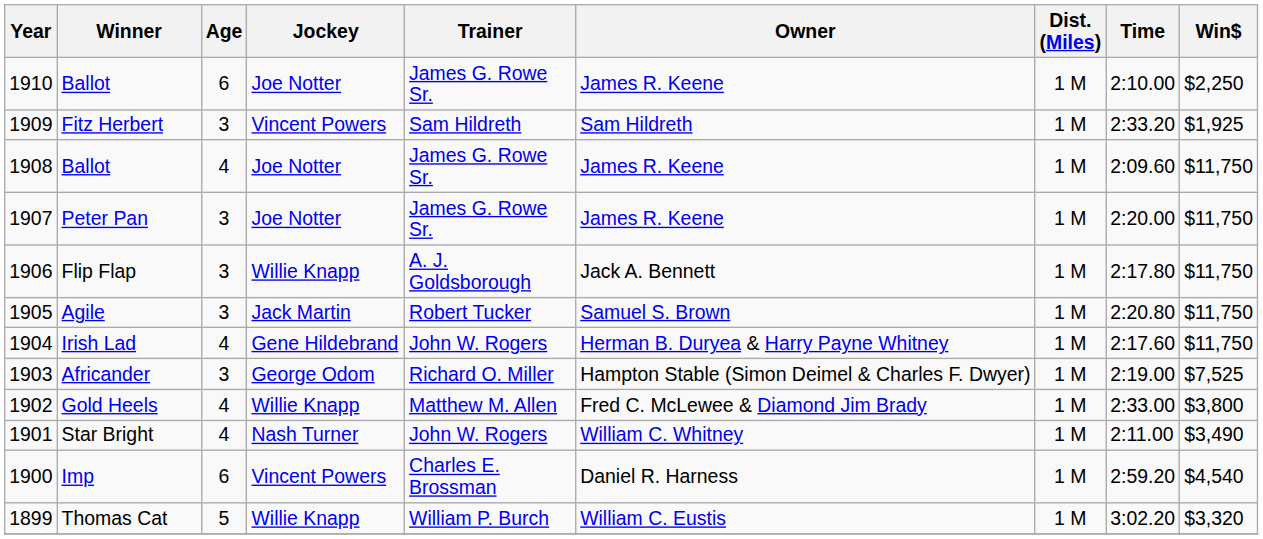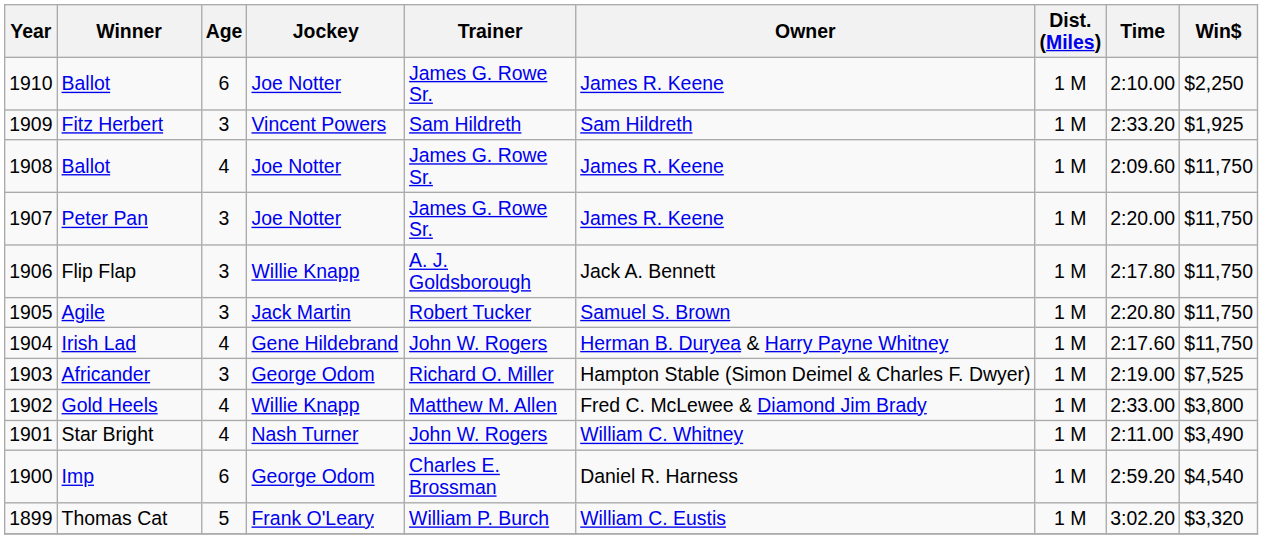 <table class="wikitable sortable" style="font-size:90%">
 <tr>
 <th style="width:30px">Year<br></th>
 <th style="width:100px">Winner<br></th>
 <th style="width:20px">Age<br></th>
 <th style="width:110px">Jockey<br></th>
 <th style="width:120px">Trainer<br></th>
 <th>Owner<br></th>
 <th style="width:25px">Dist.<br> <span>(<a href='#'>Miles</a>)</span></th>
 <th style="width:25px">Time<br></th>
 <th style="width:25px">Win$<br></th>
 </tr>
 <tr>
 <td align=center>1910</td>
 <td><a href='#'>Ballot</a></td>
 <td align=center>6</td>
 <td><a href='#'>Joe Notter</a></td>
 <td><a href='#'>James G. Rowe Sr.</a></td>
 <td><a href='#'>James R. Keene</a></td>
 <td align=center>1<span> M</span></td>
 <td>2:10.00</td>
 <td>$2,250</td>
 </tr>
 <tr>
 <td align=center>1909</td>
 <td><a href='#'>Fitz Herbert</a></td>
 <td align=center>3</td>
 <td><a href='#'>Vincent Powers</a></td>
 <td><a href='#'>Sam Hildreth</a></td>
 <td><a href='#'>Sam Hildreth</a></td>
 <td align=center>1<span> M</span></td>
 <td>2:33.20</td>
 <td>$1,925</td>
 </tr>
 <tr>
 <td align=center>1908</td>
 <td><a href='#'>Ballot</a></td>
 <td align=center>4</td>
 <td><a href='#'>Joe Notter</a></td>
 <td><a href='#'>James G. Rowe Sr.</a></td>
 <td><a href='#'>James R. Keene</a></td>
 <td align=center>1<span> M</span></td>
 <td>2:09.60</td>
 <td>$11,750</td>
 </tr>
 <tr>
 <td align=center>1907</td>
 <td><a href='#'>Peter Pan</a></td>
 <td align=center>3</td>
 <td><a href='#'>Joe Notter</a></td>
 <td><a href='#'>James G. Rowe Sr.</a></td>
 <td><a href='#'>James R. Keene</a></td>
 <td align=center>1<span> M</span></td>
 <td>2:20.00</td>
 <td>$11,750</td>
 </tr>
 <tr>
 <td align=center>1906</td>
 <td>Flip Flap</td>
 <td align=center>3</td>
 <td><a href='#'>Willie Knapp</a></td>
 <td><a href='#'>A. J. Goldsborough</a></td>
 <td>Jack A. Bennett</td>
 <td align=center>1<span> M</span></td>
 <td align=center>2:17.80</td>
 <td>$11,750</td>
 </tr>
 <tr>
 <td align=center>1905</td>
 <td><a href='#'>Agile</a></td>
 <td align=center>3</td>
 <td><a href='#'>Jack Martin</a></td>
 <td><a href='#'>Robert Tucker</a></td>
 <td><a href='#'>Samuel S. Brown</a></td>
 <td align=center>1<span> M</span></td>
 <td align=center>2:20.80</td>
 <td>$11,750</td>
 </tr>
 <tr>
 <td align=center>1904</td>
 <td><a href='#'>Irish Lad</a></td>
 <td align=center>4</td>
 <td><a href='#'>Gene Hildebrand</a></td>
 <td><a href='#'>John W. Rogers</a></td>
 <td><a href='#'>Herman B. Duryea</a> & <a href='#'>Harry Payne Whitney</a></td>
 <td align=center>1<span> M</span></td>
 <td>2:17.60</td>
 <td>$11,750</td>
 </tr>
 <tr>
 <td align=center>1903</td>
 <td><a href='#'>Africander</a></td>
 <td align=center>3</td>
 <td><a href='#'>George Odom</a></td>
 <td><a href='#'>Richard O. Miller</a></td>
 <td>Hampton Stable (Simon Deimel & Charles F. Dwyer)</td>
 <td align=center>1<span> M</span></td>
 <td>2:19.00</td>
 <td>$7,525</td>
 </tr>
 <tr>
 <td align=center>1902</td>
 <td><a href='#'>Gold Heels</a></td>
 <td align=center>4</td>
 <td><a href='#'>Willie Knapp</a></td>
 <td><a href='#'>Matthew M. Allen</a></td>
 <td>Fred C. McLewee & <a href='#'>Diamond Jim Brady</a></td>
 <td align=center>1<span> M</span></td>
 <td>2:33.00</td>
 <td>$3,800</td>
 </tr>
 <tr>
 <td align=center>1901</td>
 <td>Star Bright</td>
 <td align=center>4</td>
 <td><a href='#'>Nash Turner</a></td>
 <td><a href='#'>John W. Rogers</a></td>
 <td><a href='#'>William C. Whitney</a></td>
 <td align=center>1<span> M</span></td>
 <td>2:11.00</td>
 <td>$3,490</td>
 </tr>
 <tr>
 <td align=center>1900</td>
 <td><a href='#'>Imp</a></td>
 <td align=center>6</td>
-<td><a href='#'>Vincent Powers</a></td>
+<td><a href='#'>George Odom</a></td>
 <td><a href='#'>Charles E. Brossman</a></td>
 <td>Daniel R. Harness</td>
 <td align=center>1<span> M</span></td>
 <td>2:59.20</td>
 <td>$4,540</td>
 </tr>
 <tr>
 <td align=center>1899</td>
 <td>Thomas Cat</td>
 <td align=center>5</td>
-<td><a href='#'>Willie Knapp</a></td>
+<td><a href='#'>Frank O'Leary</a></td>
 <td><a href='#'>William P. Burch</a></td>
 <td><a href='#'>William C. Eustis</a></td>
 <td align=center>1<span> M</span></td>
 <td>3:02.20</td>
 <td>$3,320</td>
 </tr>
 <tr>
 </tr>
 </table>
